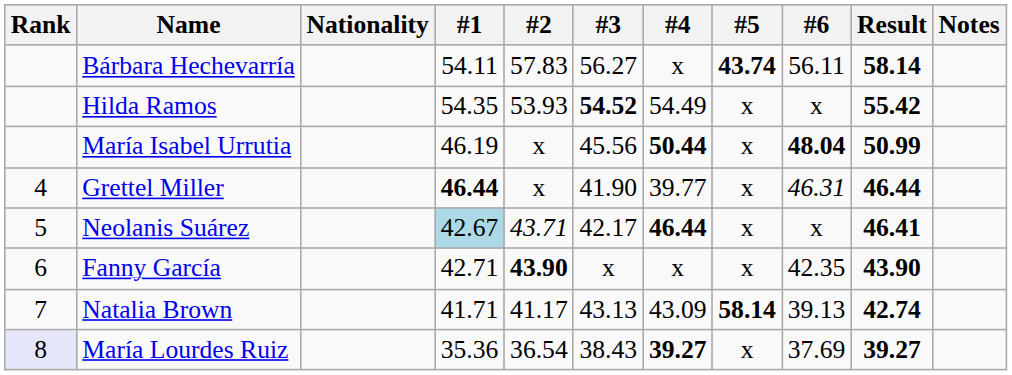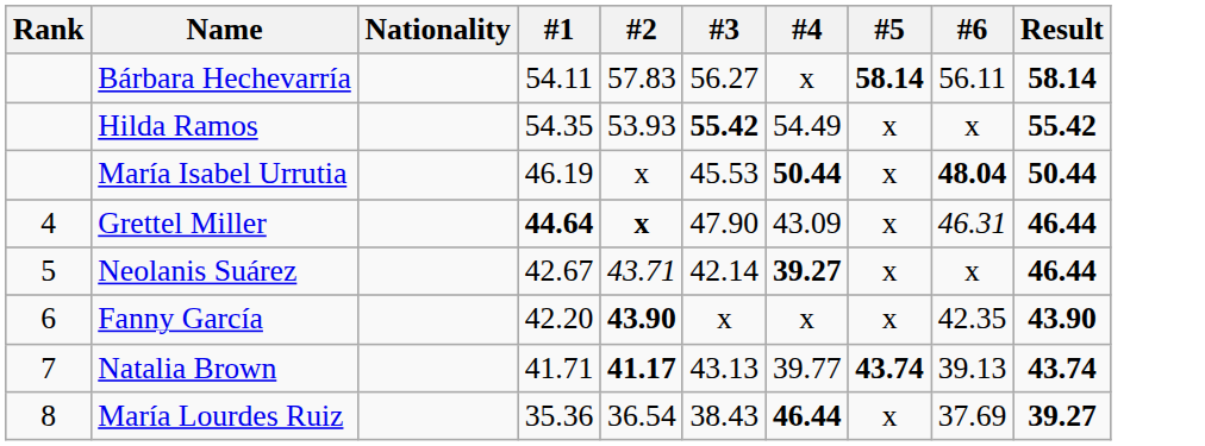 <table class="wikitable sortable" style="text-align:center">
 <tr>
 <th>Rank</th>
 <th>Name</th>
 <th>Nationality</th>
 <th>#1</th>
 <th>#2</th>
 <th>#3</th>
 <th>#4</th>
 <th>#5</th>
 <th>#6</th>
 <th>Result</th>
-<th>Notes</th>
 </tr>
 <tr>
 <td></td>
 <td align=left><a href='#'>Bárbara Hechevarría</a></td>
 <td align=left></td>
 <td>54.11</td>
 <td>57.83</td>
 <td>56.27</td>
 <td>x</td>
-<td><strong>43.74</strong></td>
+<td><strong>58.14</strong></td>
 <td>56.11</td>
 <td><strong>58.14</strong></td>
-<td></td>
 </tr>
 <tr>
 <td></td>
 <td align=left><a href='#'>Hilda Ramos</a></td>
 <td align=left></td>
 <td>54.35</td>
 <td>53.93</td>
-<td><strong>54.52</strong></td>
+<td><strong>55.42</strong></td>
 <td>54.49</td>
 <td>x</td>
 <td>x</td>
 <td><strong>55.42</strong></td>
-<td></td>
 </tr>
 <tr>
 <td></td>
 <td align=left><a href='#'>María Isabel Urrutia</a></td>
 <td align=left></td>
 <td>46.19</td>
 <td>x</td>
-<td>45.56</td>
+<td>45.53</td>
 <td><strong>50.44</strong></td>
 <td>x</td>
 <td><strong>48.04</strong></td>
-<td><strong>50.99</strong></td>
-<td></td>
+<td><strong>50.44</strong></td>
 </tr>
 <tr>
 <td>4</td>
 <td align=left><a href='#'>Grettel Miller</a></td>
 <td align=left></td>
-<td><strong>46.44</strong></td>
-<td>x</td>
-<td>41.90</td>
-<td>39.77</td>
+<td><strong>44.64</strong></td>
+<td><strong>x</strong></td>
+<td>47.90</td>
+<td>43.09</td>
 <td>x</td>
 <td><em>46.31</em></td>
 <td><strong>46.44</strong></td>
-<td></td>
 </tr>
 <tr>
 <td>5</td>
 <td align=left><a href='#'>Neolanis Suárez</a></td>
 <td align=left></td>
-<td style="background: lightblue;">42.67</td>
+<td>42.67</td>
 <td><em>43.71</em></td>
-<td>42.17</td>
-<td><strong>46.44</strong></td>
+<td>42.14</td>
+<td><strong>39.27</strong></td>
 <td>x</td>
 <td>x</td>
-<td><strong>46.41</strong></td>
-<td></td>
+<td><strong>46.44</strong></td>
 </tr>
 <tr>
 <td>6</td>
 <td align=left><a href='#'>Fanny García</a></td>
 <td align=left></td>
-<td>42.71</td>
+<td>42.20</td>
 <td><strong>43.90</strong></td>
 <td>x</td>
 <td>x</td>
 <td>x</td>
 <td>42.35</td>
 <td><strong>43.90</strong></td>
-<td></td>
 </tr>
 <tr>
 <td>7</td>
 <td align=left><a href='#'>Natalia Brown</a></td>
 <td align=left></td>
 <td>41.71</td>
-<td>41.17</td>
+<td><strong>41.17</strong></td>
 <td>43.13</td>
-<td>43.09</td>
-<td><strong>58.14</strong></td>
+<td>39.77</td>
+<td><strong>43.74</strong></td>
 <td>39.13</td>
-<td><strong>42.74</strong></td>
-<td></td>
+<td><strong>43.74</strong></td>
 </tr>
 <tr>
-<td style="background: lavender;">8</td>
+<td>8</td>
 <td align=left><a href='#'>María Lourdes Ruiz</a></td>
 <td align=left></td>
 <td>35.36</td>
 <td>36.54</td>
 <td>38.43</td>
-<td><strong>39.27</strong></td>
+<td><strong>46.44</strong></td>
 <td>x</td>
 <td>37.69</td>
 <td><strong>39.27</strong></td>
-<td></td>
 </tr>
 </table>
